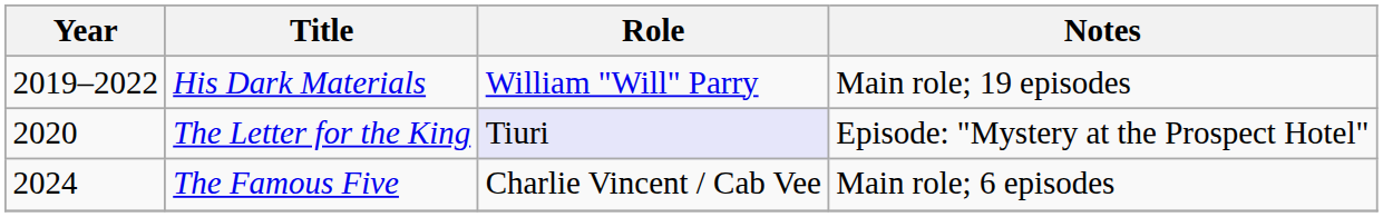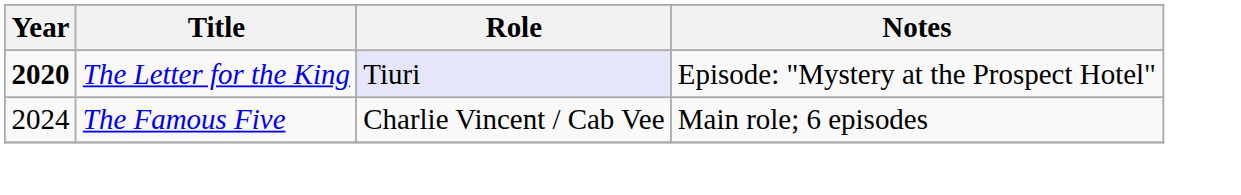 <table class="wikitable">
 <tr>
 <th>Year</th>
 <th>Title</th>
 <th>Role</th>
 <th>Notes</th>
 </tr>
 <tr>
-<td>2019–2022</td>
-<td><em><a href='#'>His Dark Materials</a></em></td>
-<td><a href='#'>William "Will" Parry</a></td>
-<td>Main role; 19 episodes</td>
-</tr>
-<tr>
-<td>2020</td>
+<td><strong>2020</strong></td>
 <td><em><a href='#'>The Letter for the King</a></em></td>
 <td style="background: lavender;">Tiuri</td>
 <td>Episode: "Mystery at the Prospect Hotel"</td>
 </tr>
 <tr>
 <td>2024</td>
 <td><em><a href='#'>The Famous Five</a></em></td>
 <td>Charlie Vincent / Cab Vee</td>
 <td>Main role; 6 episodes</td>
 </tr>
 <tr>
 </tr>
 </table>
